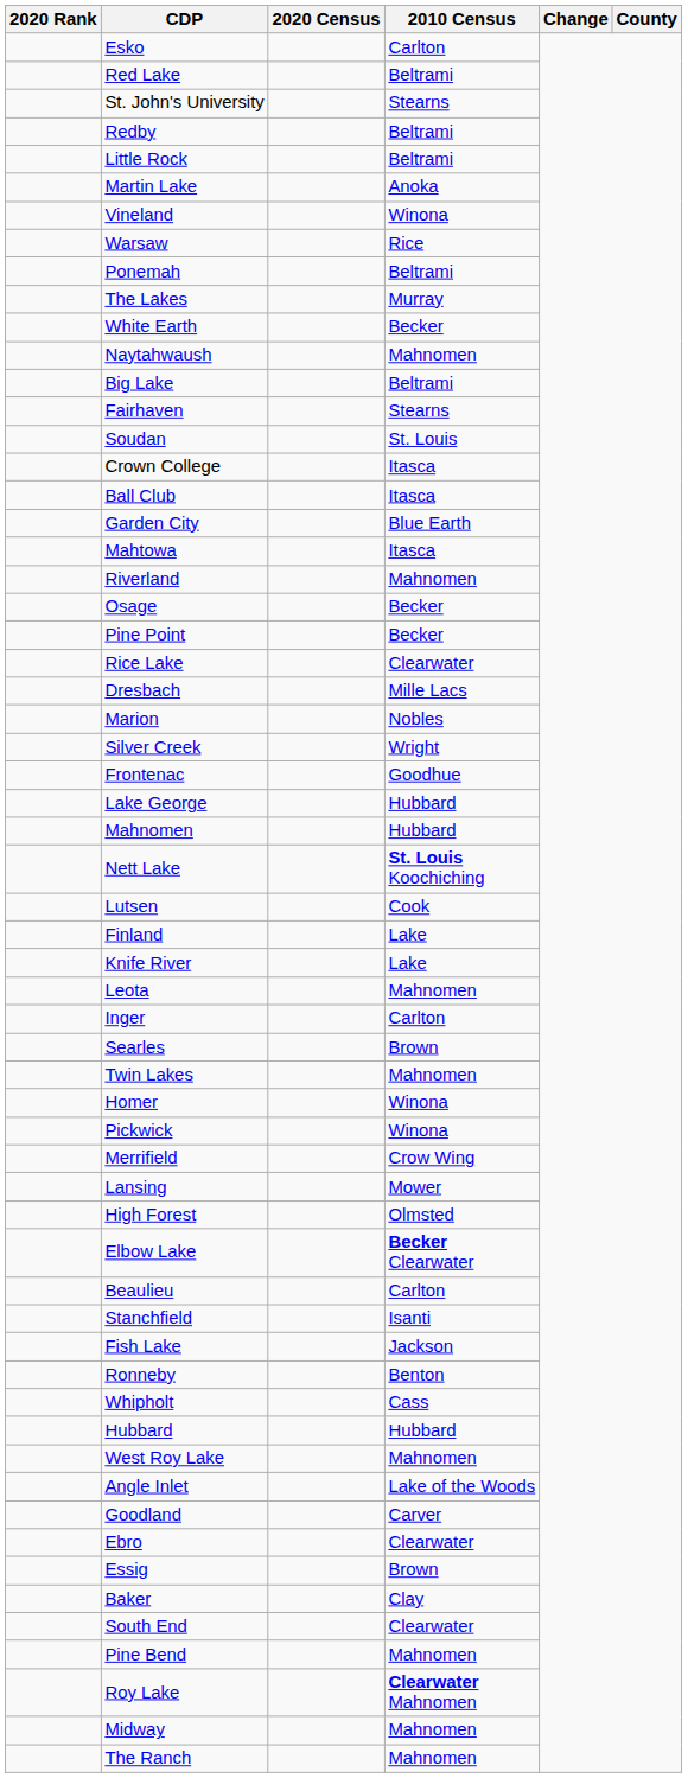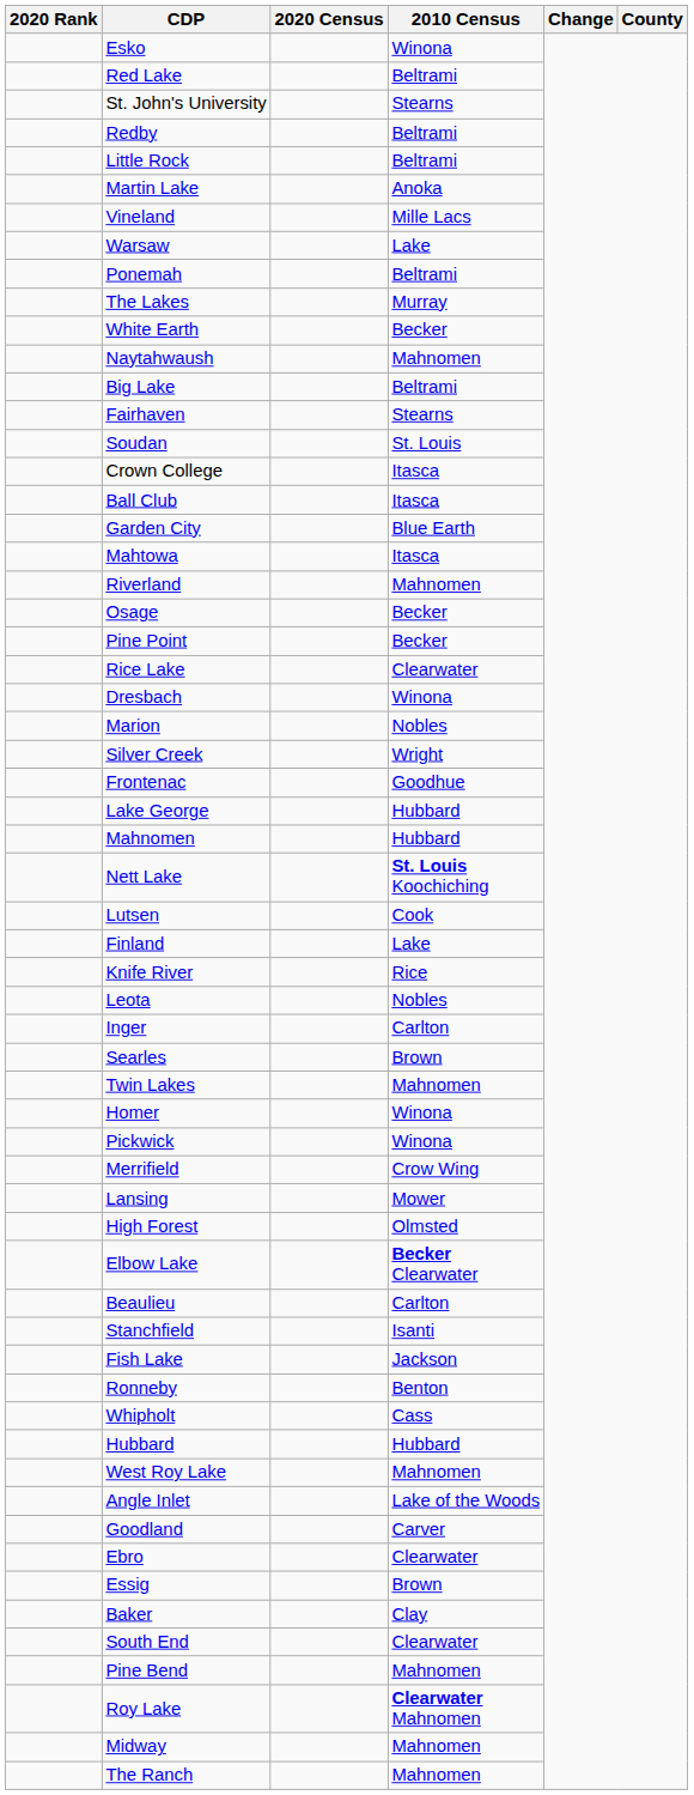 <table class="wikitable sortable">
 <tr>
 <th>2020 Rank</th>
 <th>CDP</th>
 <th>2020 Census</th>
 <th>2010 Census</th>
 <th>Change</th>
 <th>County</th>
 </tr>
 <tr>
 <td style="text-align: center;"></td>
 <td><a href='#'>Esko</a></td>
 <td></td>
-<td><a href='#'>Carlton</a></td>
+<td><a href='#'>Winona</a></td>
 </tr>
 <tr>
 <td style="text-align: center;"></td>
 <td><a href='#'>Red Lake</a></td>
 <td></td>
 <td><a href='#'>Beltrami</a></td>
 </tr>
 <tr>
 <td style="text-align: center;"></td>
 <td>St. John's University</td>
 <td></td>
 <td><a href='#'>Stearns</a></td>
 </tr>
 <tr>
 <td style="text-align: center;"></td>
 <td><a href='#'>Redby</a></td>
 <td></td>
 <td><a href='#'>Beltrami</a></td>
 </tr>
 <tr>
 <td style="text-align: center;"></td>
 <td><a href='#'>Little Rock</a></td>
 <td></td>
 <td><a href='#'>Beltrami</a></td>
 </tr>
 <tr>
 <td style="text-align: center;"></td>
 <td><a href='#'>Martin Lake</a></td>
 <td></td>
 <td><a href='#'>Anoka</a></td>
 </tr>
 <tr>
 <td style="text-align: center;"></td>
 <td><a href='#'>Vineland</a></td>
 <td></td>
-<td><a href='#'>Winona</a></td>
+<td><a href='#'>Mille Lacs</a></td>
 </tr>
 <tr>
 <td style="text-align: center;"></td>
 <td><a href='#'>Warsaw</a></td>
 <td></td>
-<td><a href='#'>Rice</a></td>
+<td><a href='#'>Lake</a></td>
 </tr>
 <tr>
 <td style="text-align: center;"></td>
 <td><a href='#'>Ponemah</a></td>
 <td></td>
 <td><a href='#'>Beltrami</a></td>
 </tr>
 <tr>
 <td style="text-align: center;"></td>
 <td><a href='#'>The Lakes</a></td>
 <td></td>
 <td><a href='#'>Murray</a></td>
 </tr>
 <tr>
 <td style="text-align: center;"></td>
 <td><a href='#'>White Earth</a></td>
 <td></td>
 <td><a href='#'>Becker</a></td>
 </tr>
 <tr>
 <td style="text-align: center;"></td>
 <td><a href='#'>Naytahwaush</a></td>
 <td></td>
 <td><a href='#'>Mahnomen</a></td>
 </tr>
 <tr>
 <td style="text-align: center;"></td>
 <td><a href='#'>Big Lake</a></td>
 <td></td>
 <td><a href='#'>Beltrami</a></td>
 </tr>
 <tr>
 <td style="text-align: center;"></td>
 <td><a href='#'>Fairhaven</a></td>
 <td></td>
 <td><a href='#'>Stearns</a></td>
 </tr>
 <tr>
 <td style="text-align: center;"></td>
 <td><a href='#'>Soudan</a></td>
 <td></td>
 <td><a href='#'>St. Louis</a></td>
 </tr>
 <tr>
 <td style="text-align: center;"></td>
 <td>Crown College</td>
 <td></td>
 <td><a href='#'>Itasca</a></td>
 </tr>
 <tr>
 <td style="text-align: center;"></td>
 <td><a href='#'>Ball Club</a></td>
 <td></td>
 <td><a href='#'>Itasca</a></td>
 </tr>
 <tr>
 <td style="text-align: center;"></td>
 <td><a href='#'>Garden City</a></td>
 <td></td>
 <td><a href='#'>Blue Earth</a></td>
 </tr>
 <tr>
 <td style="text-align: center;"></td>
 <td><a href='#'>Mahtowa</a></td>
 <td></td>
 <td><a href='#'>Itasca</a></td>
 </tr>
 <tr>
 <td style="text-align: center;"></td>
 <td><a href='#'>Riverland</a></td>
 <td></td>
 <td><a href='#'>Mahnomen</a></td>
 </tr>
 <tr>
 <td style="text-align: center;"></td>
 <td><a href='#'>Osage</a></td>
 <td></td>
 <td><a href='#'>Becker</a></td>
 </tr>
 <tr>
 <td style="text-align: center;"></td>
 <td><a href='#'>Pine Point</a></td>
 <td></td>
 <td><a href='#'>Becker</a></td>
 </tr>
 <tr>
 <td style="text-align: center;"></td>
 <td><a href='#'>Rice Lake</a></td>
 <td></td>
 <td><a href='#'>Clearwater</a></td>
 </tr>
 <tr>
 <td style="text-align: center;"></td>
 <td><a href='#'>Dresbach</a></td>
 <td></td>
-<td><a href='#'>Mille Lacs</a></td>
+<td><a href='#'>Winona</a></td>
 </tr>
 <tr>
 <td style="text-align: center;"></td>
 <td><a href='#'>Marion</a></td>
 <td></td>
 <td><a href='#'>Nobles</a></td>
 </tr>
 <tr>
 <td style="text-align: center;"></td>
 <td><a href='#'>Silver Creek</a></td>
 <td></td>
 <td><a href='#'>Wright</a></td>
 </tr>
 <tr>
 <td style="text-align: center;"></td>
 <td><a href='#'>Frontenac</a></td>
 <td></td>
 <td><a href='#'>Goodhue</a></td>
 </tr>
 <tr>
 <td style="text-align: center;"></td>
 <td><a href='#'>Lake George</a></td>
 <td></td>
 <td><a href='#'>Hubbard</a></td>
 </tr>
 <tr>
 <td style="text-align: center;"></td>
 <td><a href='#'>Mahnomen</a></td>
 <td></td>
 <td><a href='#'>Hubbard</a></td>
 </tr>
 <tr>
 <td style="text-align: center;"></td>
 <td><a href='#'>Nett Lake</a></td>
 <td></td>
 <td><a href='#'><strong>St. Louis</strong></a><br><a href='#'>Koochiching</a></td>
 </tr>
 <tr>
 <td style="text-align: center;"></td>
 <td><a href='#'>Lutsen</a></td>
 <td></td>
 <td><a href='#'>Cook</a></td>
 </tr>
 <tr>
 <td style="text-align: center;"></td>
 <td><a href='#'>Finland</a></td>
 <td></td>
 <td><a href='#'>Lake</a></td>
 </tr>
 <tr>
 <td style="text-align: center;"></td>
 <td><a href='#'>Knife River</a></td>
 <td></td>
-<td><a href='#'>Lake</a></td>
+<td><a href='#'>Rice</a></td>
 </tr>
 <tr>
 <td style="text-align: center;"></td>
 <td><a href='#'>Leota</a></td>
 <td></td>
-<td><a href='#'>Mahnomen</a></td>
+<td><a href='#'>Nobles</a></td>
 </tr>
 <tr>
 <td style="text-align: center;"></td>
 <td><a href='#'>Inger</a></td>
 <td></td>
 <td><a href='#'>Carlton</a></td>
 </tr>
 <tr>
 <td style="text-align: center;"></td>
 <td><a href='#'>Searles</a></td>
 <td></td>
 <td><a href='#'>Brown</a></td>
 </tr>
 <tr>
 <td style="text-align: center;"></td>
 <td><a href='#'>Twin Lakes</a></td>
 <td></td>
 <td><a href='#'>Mahnomen</a></td>
 </tr>
 <tr>
 <td style="text-align: center;"></td>
 <td><a href='#'>Homer</a></td>
 <td></td>
 <td><a href='#'>Winona</a></td>
 </tr>
 <tr>
 <td style="text-align: center;"></td>
 <td><a href='#'>Pickwick</a></td>
 <td></td>
 <td><a href='#'>Winona</a></td>
 </tr>
 <tr>
 <td style="text-align: center;"></td>
 <td><a href='#'>Merrifield</a></td>
 <td></td>
 <td><a href='#'>Crow Wing</a></td>
 </tr>
 <tr>
 <td style="text-align: center;"></td>
 <td><a href='#'>Lansing</a></td>
 <td></td>
 <td><a href='#'>Mower</a></td>
 </tr>
 <tr>
 <td style="text-align: center;"></td>
 <td><a href='#'>High Forest</a></td>
 <td></td>
 <td><a href='#'>Olmsted</a></td>
 </tr>
 <tr>
 <td style="text-align: center;"></td>
 <td><a href='#'>Elbow Lake</a></td>
 <td></td>
 <td><a href='#'><strong>Becker</strong></a><br><a href='#'>Clearwater</a></td>
 </tr>
 <tr>
 <td style="text-align: center;"></td>
 <td><a href='#'>Beaulieu</a></td>
 <td></td>
 <td><a href='#'>Carlton</a></td>
 </tr>
 <tr>
 <td style="text-align: center;"></td>
 <td><a href='#'>Stanchfield</a></td>
 <td></td>
 <td><a href='#'>Isanti</a></td>
 </tr>
 <tr>
 <td style="text-align: center;"></td>
 <td><a href='#'>Fish Lake</a></td>
 <td></td>
 <td><a href='#'>Jackson</a></td>
 </tr>
 <tr>
 <td style="text-align: center;"></td>
 <td><a href='#'>Ronneby</a></td>
 <td></td>
 <td><a href='#'>Benton</a></td>
 </tr>
 <tr>
 <td style="text-align: center;"></td>
 <td><a href='#'>Whipholt</a></td>
 <td></td>
 <td><a href='#'>Cass</a></td>
 </tr>
 <tr>
 <td style="text-align: center;"></td>
 <td><a href='#'>Hubbard</a></td>
 <td></td>
 <td><a href='#'>Hubbard</a></td>
 </tr>
 <tr>
 <td style="text-align: center;"></td>
 <td><a href='#'>West Roy Lake</a></td>
 <td></td>
 <td><a href='#'>Mahnomen</a></td>
 </tr>
 <tr>
 <td style="text-align: center;"></td>
 <td><a href='#'>Angle Inlet</a></td>
 <td></td>
 <td><a href='#'>Lake of the Woods</a></td>
 </tr>
 <tr>
 <td style="text-align: center;"></td>
 <td><a href='#'>Goodland</a></td>
 <td></td>
 <td><a href='#'>Carver</a></td>
 </tr>
 <tr>
 <td style="text-align: center;"></td>
 <td><a href='#'>Ebro</a></td>
 <td></td>
 <td><a href='#'>Clearwater</a></td>
 </tr>
 <tr>
 <td style="text-align: center;"></td>
 <td><a href='#'>Essig</a></td>
 <td></td>
 <td><a href='#'>Brown</a></td>
 </tr>
 <tr>
 <td style="text-align: center;"></td>
 <td><a href='#'>Baker</a></td>
 <td></td>
 <td><a href='#'>Clay</a></td>
 </tr>
 <tr>
 <td style="text-align: center;"></td>
 <td><a href='#'>South End</a></td>
 <td></td>
 <td><a href='#'>Clearwater</a></td>
 </tr>
 <tr>
 <td style="text-align: center;"></td>
 <td><a href='#'>Pine Bend</a></td>
 <td></td>
 <td><a href='#'>Mahnomen</a></td>
 </tr>
 <tr>
 <td style="text-align: center;"></td>
 <td><a href='#'>Roy Lake</a></td>
 <td></td>
 <td><a href='#'><strong>Clearwater</strong></a><br><a href='#'>Mahnomen</a></td>
 </tr>
 <tr>
 <td style="text-align: center;"></td>
 <td><a href='#'>Midway</a></td>
 <td></td>
 <td><a href='#'>Mahnomen</a></td>
 </tr>
 <tr>
 <td style="text-align: center;"></td>
 <td><a href='#'>The Ranch</a></td>
 <td></td>
 <td><a href='#'>Mahnomen</a></td>
 </tr>
 </table>
